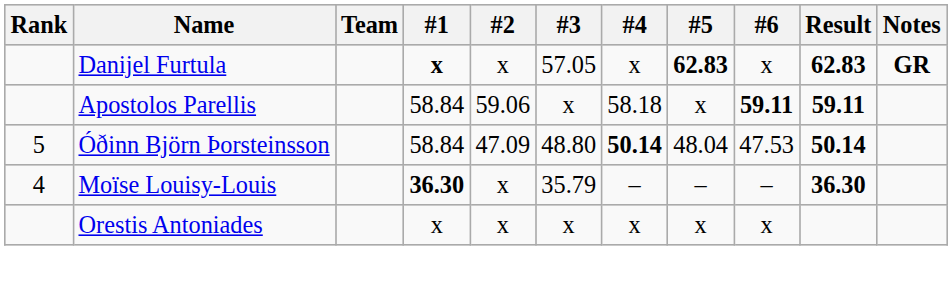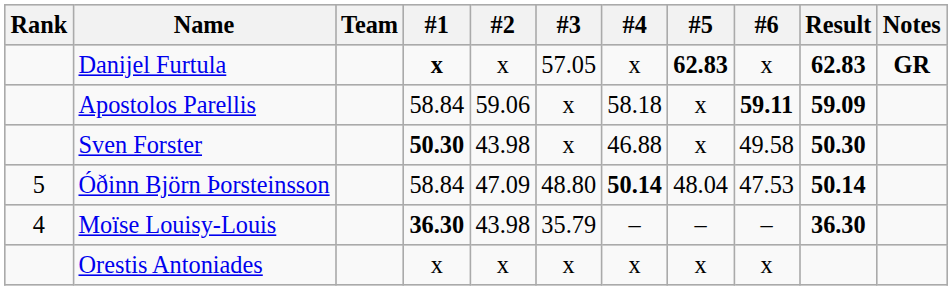 <table class="wikitable sortable" style="text-align:center; font-size:95%">
 <tr>
 <th>Rank</th>
 <th>Name</th>
 <th>Team</th>
 <th>#1</th>
 <th>#2</th>
 <th>#3</th>
 <th>#4</th>
 <th>#5</th>
 <th>#6</th>
 <th>Result</th>
 <th>Notes</th>
 </tr>
 <tr>
 <td></td>
 <td align="left"><a href='#'>Danijel Furtula</a></td>
 <td align=left></td>
 <td><strong>x</strong></td>
 <td>x</td>
 <td>57.05</td>
 <td>x</td>
 <td><strong>62.83</strong></td>
 <td>x</td>
 <td><strong>62.83</strong></td>
 <td><strong>GR</strong></td>
 </tr>
 <tr>
 <td></td>
 <td align="left"><a href='#'>Apostolos Parellis</a></td>
 <td align=left></td>
 <td>58.84</td>
 <td>59.06</td>
 <td>x</td>
 <td>58.18</td>
 <td>x</td>
 <td><strong>59.11</strong></td>
-<td><strong>59.11</strong></td>
+<td><strong>59.09</strong></td>
+<td></td>
+</tr>
+<tr>
+<td></td>
+<td align="left"><a href='#'>Sven Forster</a></td>
+<td align=left></td>
+<td><strong>50.30</strong></td>
+<td>43.98</td>
+<td>x</td>
+<td>46.88</td>
+<td>x</td>
+<td>49.58</td>
+<td><strong>50.30</strong></td>
 <td></td>
 </tr>
 <tr>
 <td>5</td>
 <td align="left"><a href='#'>Óðinn Björn Þorsteinsson</a></td>
 <td align=left></td>
 <td>58.84</td>
 <td>47.09</td>
 <td>48.80</td>
 <td><strong>50.14</strong></td>
 <td>48.04</td>
 <td>47.53</td>
 <td><strong>50.14</strong></td>
 <td></td>
 </tr>
 <tr>
 <td>4</td>
 <td align="left"><a href='#'>Moïse Louisy-Louis</a></td>
 <td align=left></td>
 <td><strong>36.30</strong></td>
-<td>x</td>
+<td>43.98</td>
 <td>35.79</td>
 <td>–</td>
 <td>–</td>
 <td>–</td>
 <td><strong>36.30</strong></td>
 <td></td>
 </tr>
 <tr>
 <td></td>
 <td align="left"><a href='#'>Orestis Antoniades</a></td>
 <td align=left></td>
 <td>x</td>
 <td>x</td>
 <td>x</td>
 <td>x</td>
 <td>x</td>
 <td>x</td>
 <td><strong></strong></td>
 <td></td>
 </tr>
 </table>
